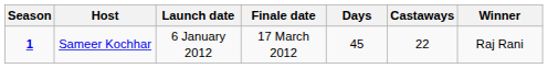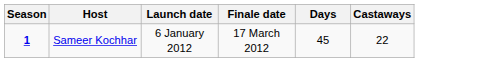 <table class="wikitable" style="text-align:center; font-size:97%; line-height:20px;">
 <tr>
 <th>Season</th>
 <th>Host</th>
 <th>Launch date</th>
 <th>Finale date</th>
 <th>Days</th>
 <th>Castaways</th>
-<th>Winner</th>
 </tr>
 <tr>
 <td><strong><a href='#'>1</a></strong></td>
 <td style="width:120px;"><a href='#'>Sameer Kochhar</a></td>
 <td style="width:100px;">6 January 2012</td>
 <td style="width:100px;">17 March 2012</td>
 <td width="70">45</td>
 <td width="75">22</td>
-<td style="width:100px;">Raj Rani</td>
 </tr>
 </table>
